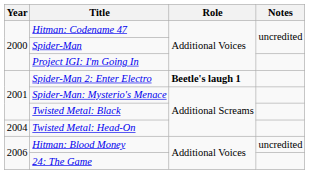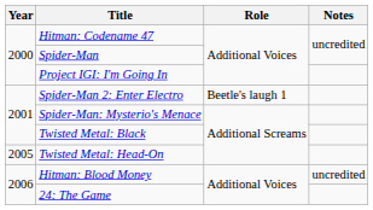 <table class="wikitable sortable">
 <tr>
 <th>Year</th>
 <th>Title</th>
 <th>Role</th>
 <th class="unsortable">Notes</th>
 </tr>
 <tr>
 <td rowspan=3>2000</td>
 <td><em><a href='#'>Hitman: Codename 47</a></em></td>
 <td rowspan="3">Additional Voices</td>
 <td rowspan="2">uncredited</td>
 </tr>
 <tr>
 <td><em><a href='#'>Spider-Man</a></em></td>
 </tr>
 <tr>
 <td><em><a href='#'>Project IGI: I'm Going In</a></em></td>
 <td></td>
 </tr>
 <tr>
 <td rowspan=3>2001</td>
 <td><em><a href='#'>Spider-Man 2: Enter Electro</a></em></td>
-<td><strong>Beetle's laugh 1</strong></td>
+<td>Beetle's laugh 1</td>
 <td></td>
 </tr>
 <tr>
 <td><em><a href='#'>Spider-Man: Mysterio's Menace</a></em></td>
 <td rowspan="3">Additional Screams</td>
 <td></td>
 </tr>
 <tr>
 <td><em><a href='#'>Twisted Metal: Black</a></em></td>
 <td></td>
 </tr>
 <tr>
-<td>2004</td>
+<td>2005</td>
 <td><em><a href='#'>Twisted Metal: Head-On</a></em></td>
 <td></td>
 </tr>
 <tr>
 <td rowspan=2>2006</td>
 <td><em><a href='#'>Hitman: Blood Money</a></em></td>
 <td rowspan="2">Additional Voices</td>
 <td>uncredited</td>
 </tr>
 <tr>
 <td><em><a href='#'>24: The Game</a></em></td>
 <td></td>
 </tr>
 </table>
